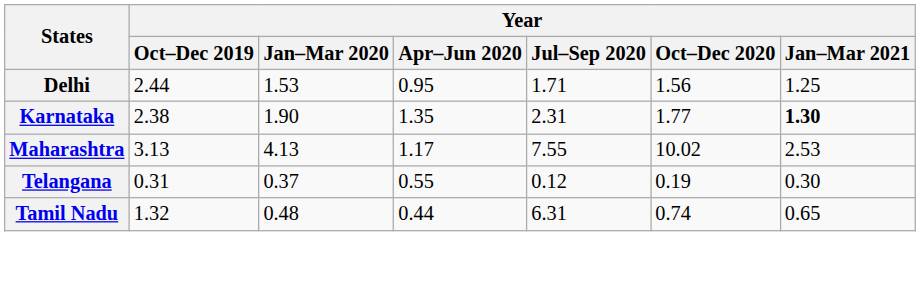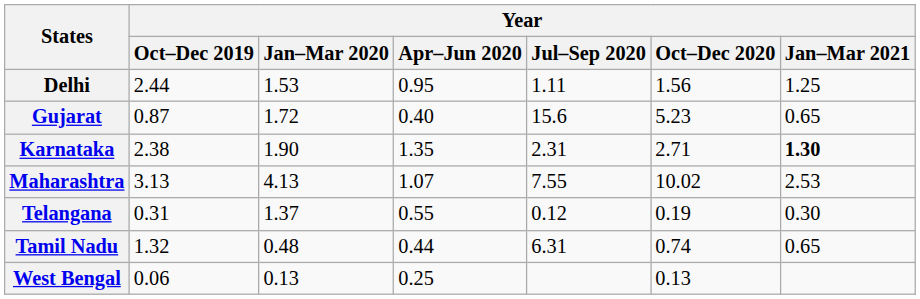 <table class="wikitable sortable">
 <tr>
 <th rowspan="2">States</th>
 <th colspan="6">Year</th>
 </tr>
 <tr>
 <th>Oct–Dec 2019</th>
 <th>Jan–Mar 2020</th>
 <th>Apr–Jun 2020</th>
 <th>Jul–Sep 2020</th>
 <th>Oct–Dec 2020</th>
 <th>Jan–Mar 2021</th>
 </tr>
 <tr>
 <th>Delhi</th>
 <td>2.44</td>
 <td>1.53</td>
 <td>0.95</td>
-<td>1.71</td>
+<td>1.11</td>
 <td>1.56</td>
 <td>1.25</td>
+</tr>
+<tr>
+<th><a href='#'>Gujarat</a></th>
+<td>0.87</td>
+<td>1.72</td>
+<td>0.40</td>
+<td>15.6</td>
+<td>5.23</td>
+<td>0.65</td>
 </tr>
 <tr>
 <th><a href='#'>Karnataka</a></th>
 <td>2.38</td>
 <td>1.90</td>
 <td>1.35</td>
 <td>2.31</td>
-<td>1.77</td>
+<td>2.71</td>
 <td><strong>1.30</strong></td>
 </tr>
 <tr>
 <th><a href='#'>Maharashtra</a></th>
 <td>3.13</td>
 <td>4.13</td>
-<td>1.17</td>
+<td>1.07</td>
 <td>7.55</td>
 <td>10.02</td>
 <td>2.53</td>
 </tr>
 <tr>
 <th><a href='#'>Telangana</a></th>
 <td>0.31</td>
-<td>0.37</td>
+<td>1.37</td>
 <td>0.55</td>
 <td>0.12</td>
 <td>0.19</td>
 <td>0.30</td>
 </tr>
 <tr>
 <th><a href='#'>Tamil Nadu</a></th>
 <td>1.32</td>
 <td>0.48</td>
 <td>0.44</td>
 <td>6.31</td>
 <td>0.74</td>
 <td>0.65</td>
 </tr>
+<tr>
+<th><a href='#'>West Bengal</a></th>
+<td>0.06</td>
+<td>0.13</td>
+<td>0.25</td>
+<td></td>
+<td>0.13</td>
+<td></td>
+</tr>
 </table>
